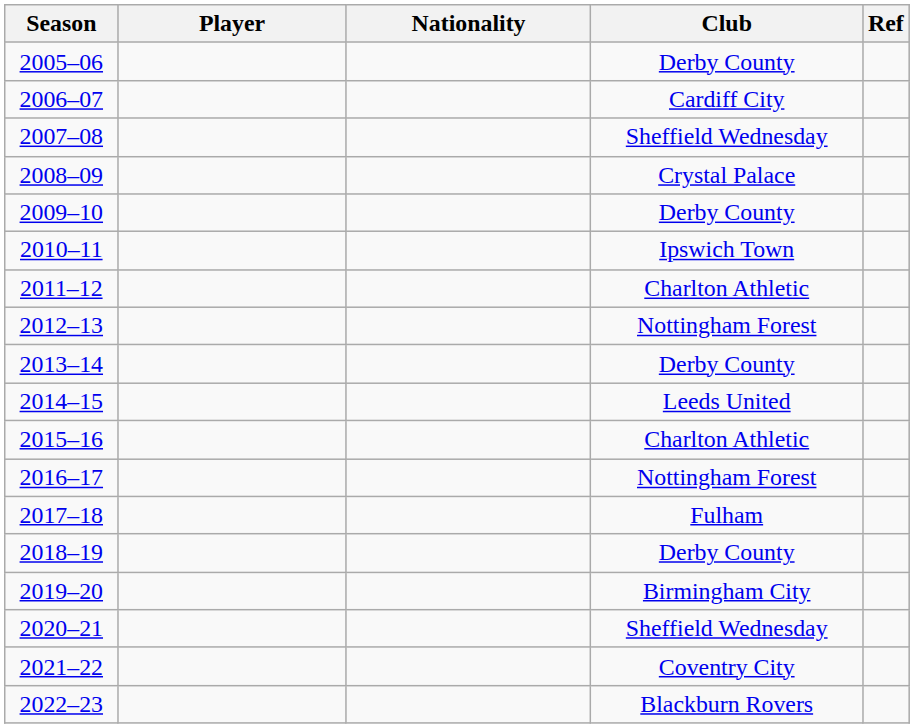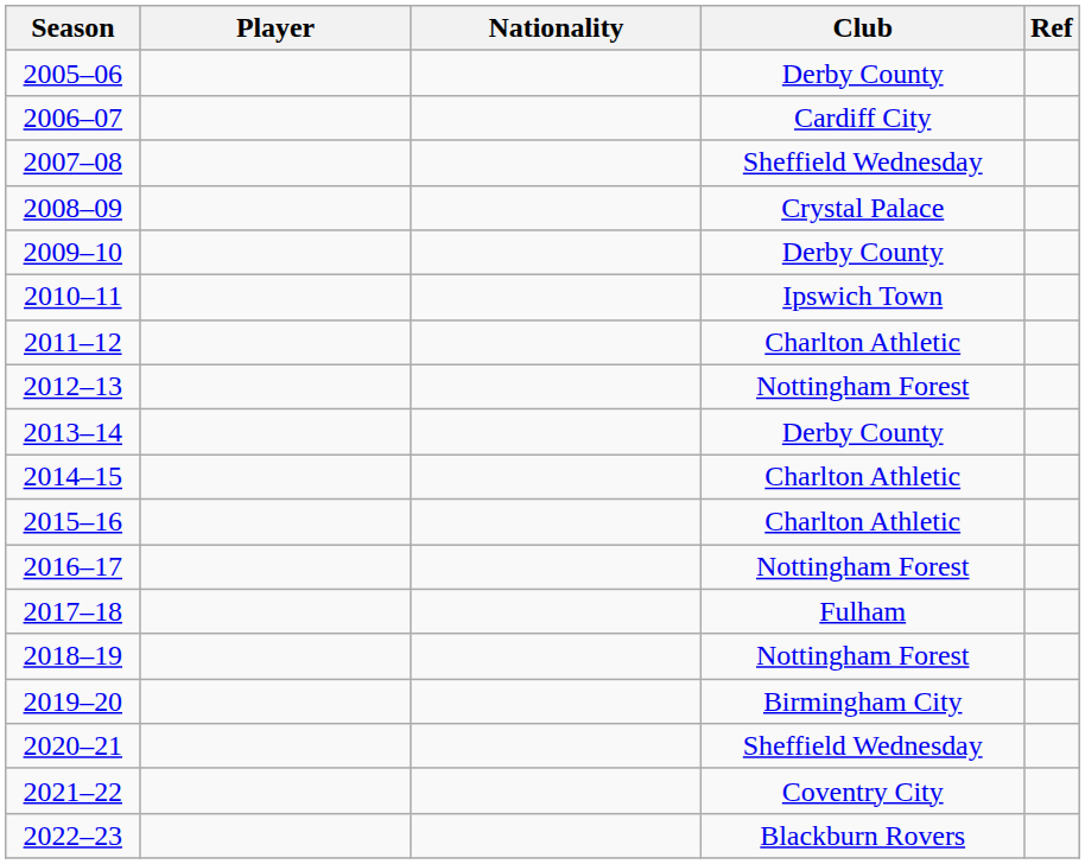 <table class="sortable wikitable plainrowheaders" style="text-align:center;">
 <tr>
 <th scope="col" width=80px>Season</th>
 <th scope="col" width=200px>Player</th>
 <th scope="col" width=200px>Nationality</th>
 <th scope="col" width=225px>Club</th>
 <th scope="col" class="unsortable">Ref</th>
 </tr>
 <tr>
 <td><a href='#'>2005–06</a></td>
 <td></td>
 <td></td>
 <td><a href='#'>Derby County</a></td>
 <td></td>
 </tr>
 <tr>
 <td><a href='#'>2006–07</a></td>
 <td></td>
 <td></td>
 <td><a href='#'>Cardiff City</a></td>
 <td></td>
 </tr>
 <tr>
 <td><a href='#'>2007–08</a></td>
 <td></td>
 <td></td>
 <td><a href='#'>Sheffield Wednesday</a></td>
 <td></td>
 </tr>
 <tr>
 <td><a href='#'>2008–09</a></td>
 <td></td>
 <td></td>
 <td><a href='#'>Crystal Palace</a></td>
 <td></td>
 </tr>
 <tr>
 <td><a href='#'>2009–10</a></td>
 <td></td>
 <td></td>
 <td><a href='#'>Derby County</a></td>
 <td></td>
 </tr>
 <tr>
 <td><a href='#'>2010–11</a></td>
 <td></td>
 <td></td>
 <td><a href='#'>Ipswich Town</a></td>
 <td></td>
 </tr>
 <tr>
 <td><a href='#'>2011–12</a></td>
 <td></td>
 <td></td>
 <td><a href='#'>Charlton Athletic</a></td>
 <td></td>
 </tr>
 <tr>
 <td><a href='#'>2012–13</a></td>
 <td></td>
 <td></td>
 <td><a href='#'>Nottingham Forest</a></td>
 <td></td>
 </tr>
 <tr>
 <td><a href='#'>2013–14</a></td>
 <td></td>
 <td></td>
 <td><a href='#'>Derby County</a></td>
 <td></td>
 </tr>
 <tr>
 <td><a href='#'>2014–15</a></td>
 <td></td>
 <td></td>
-<td><a href='#'>Leeds United</a></td>
+<td><a href='#'>Charlton Athletic</a></td>
 <td></td>
 </tr>
 <tr>
 <td><a href='#'>2015–16</a></td>
 <td></td>
 <td></td>
 <td><a href='#'>Charlton Athletic</a></td>
 <td></td>
 </tr>
 <tr>
 <td><a href='#'>2016–17</a></td>
 <td></td>
 <td></td>
 <td><a href='#'>Nottingham Forest</a></td>
 <td></td>
 </tr>
 <tr>
 <td><a href='#'>2017–18</a></td>
 <td></td>
 <td></td>
 <td><a href='#'>Fulham</a></td>
 <td></td>
 </tr>
 <tr>
 <td><a href='#'>2018–19</a></td>
 <td></td>
 <td></td>
-<td><a href='#'>Derby County</a></td>
+<td><a href='#'>Nottingham Forest</a></td>
 <td></td>
 </tr>
 <tr>
 <td><a href='#'>2019–20</a></td>
 <td></td>
 <td></td>
 <td><a href='#'>Birmingham City</a></td>
 <td></td>
 </tr>
 <tr>
 <td><a href='#'>2020–21</a></td>
 <td></td>
 <td></td>
 <td><a href='#'>Sheffield Wednesday</a></td>
 <td></td>
 </tr>
 <tr>
 <td><a href='#'>2021–22</a></td>
 <td></td>
 <td></td>
 <td><a href='#'>Coventry City</a></td>
 <td></td>
 </tr>
 <tr>
 <td><a href='#'>2022–23</a></td>
 <td></td>
 <td></td>
 <td><a href='#'>Blackburn Rovers</a></td>
 <td></td>
 </tr>
 </table>
